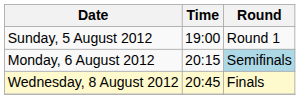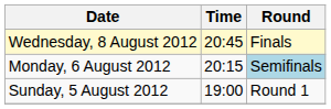 <table class="wikitable">
 <tr>
 <th>Date</th>
 <th>Time</th>
 <th>Round</th>
 </tr>
 <tr>
-<td>Sunday, 5 August 2012</td>
-<td>19:00</td>
-<td>Round 1</td>
+<td style=background:lemonchiffon>Wednesday, 8 August 2012</td>
+<td style=background:lemonchiffon>20:45</td>
+<td style=background:lemonchiffon>Finals</td>
 </tr>
 <tr>
 <td>Monday, 6 August 2012</td>
 <td>20:15</td>
 <td style="background: lightblue;">Semifinals</td>
 </tr>
 <tr>
-<td style=background:lemonchiffon>Wednesday, 8 August 2012</td>
-<td style=background:lemonchiffon>20:45</td>
-<td style=background:lemonchiffon>Finals</td>
+<td>Sunday, 5 August 2012</td>
+<td>19:00</td>
+<td>Round 1</td>
 </tr>
 <tr>
 </tr>
 </table>
